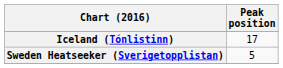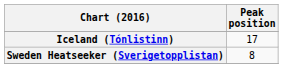 <table class="wikitable sortable plainrowheaders" style="text-align:center">
 <tr>
 <th>Chart (2016)</th>
 <th>Peak<br>position</th>
 </tr>
 <tr>
 </tr>
 <tr>
 </tr>
 <tr>
 </tr>
 <tr>
 <th scope="row">Iceland (<a href='#'>Tónlistinn</a>)</th>
 <td>17</td>
 </tr>
 <tr>
 <th scope="row">Sweden Heatseeker (<a href='#'>Sverigetopplistan</a>)</th>
-<td>5</td>
+<td>8</td>
 </tr>
 <tr>
 </tr>
 <tr>
 </tr>
 </table>
